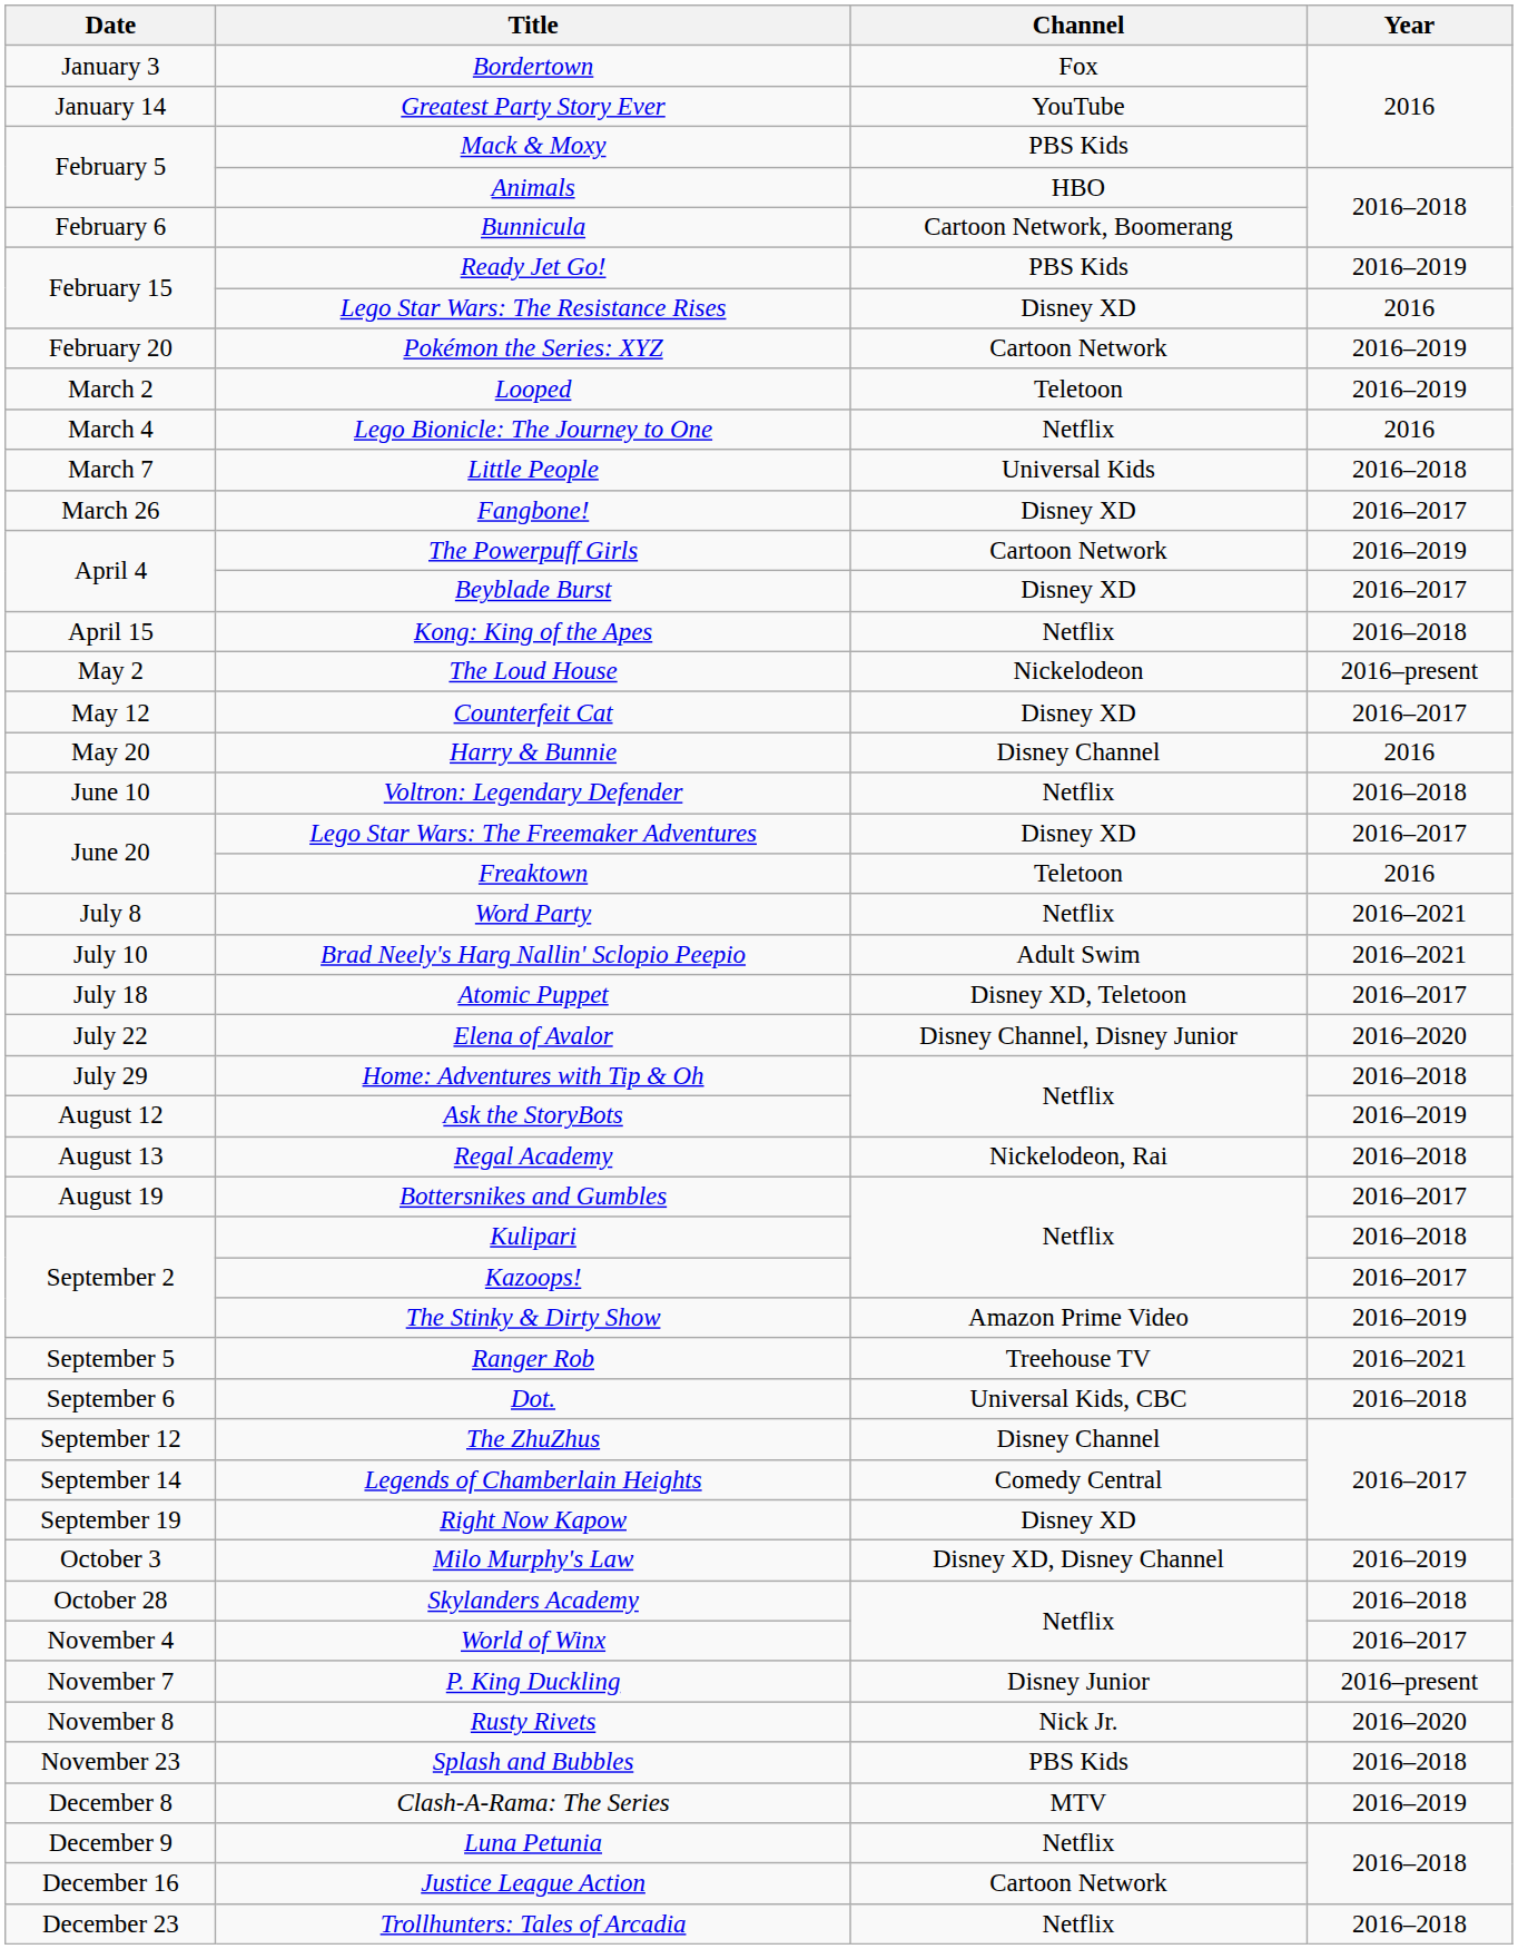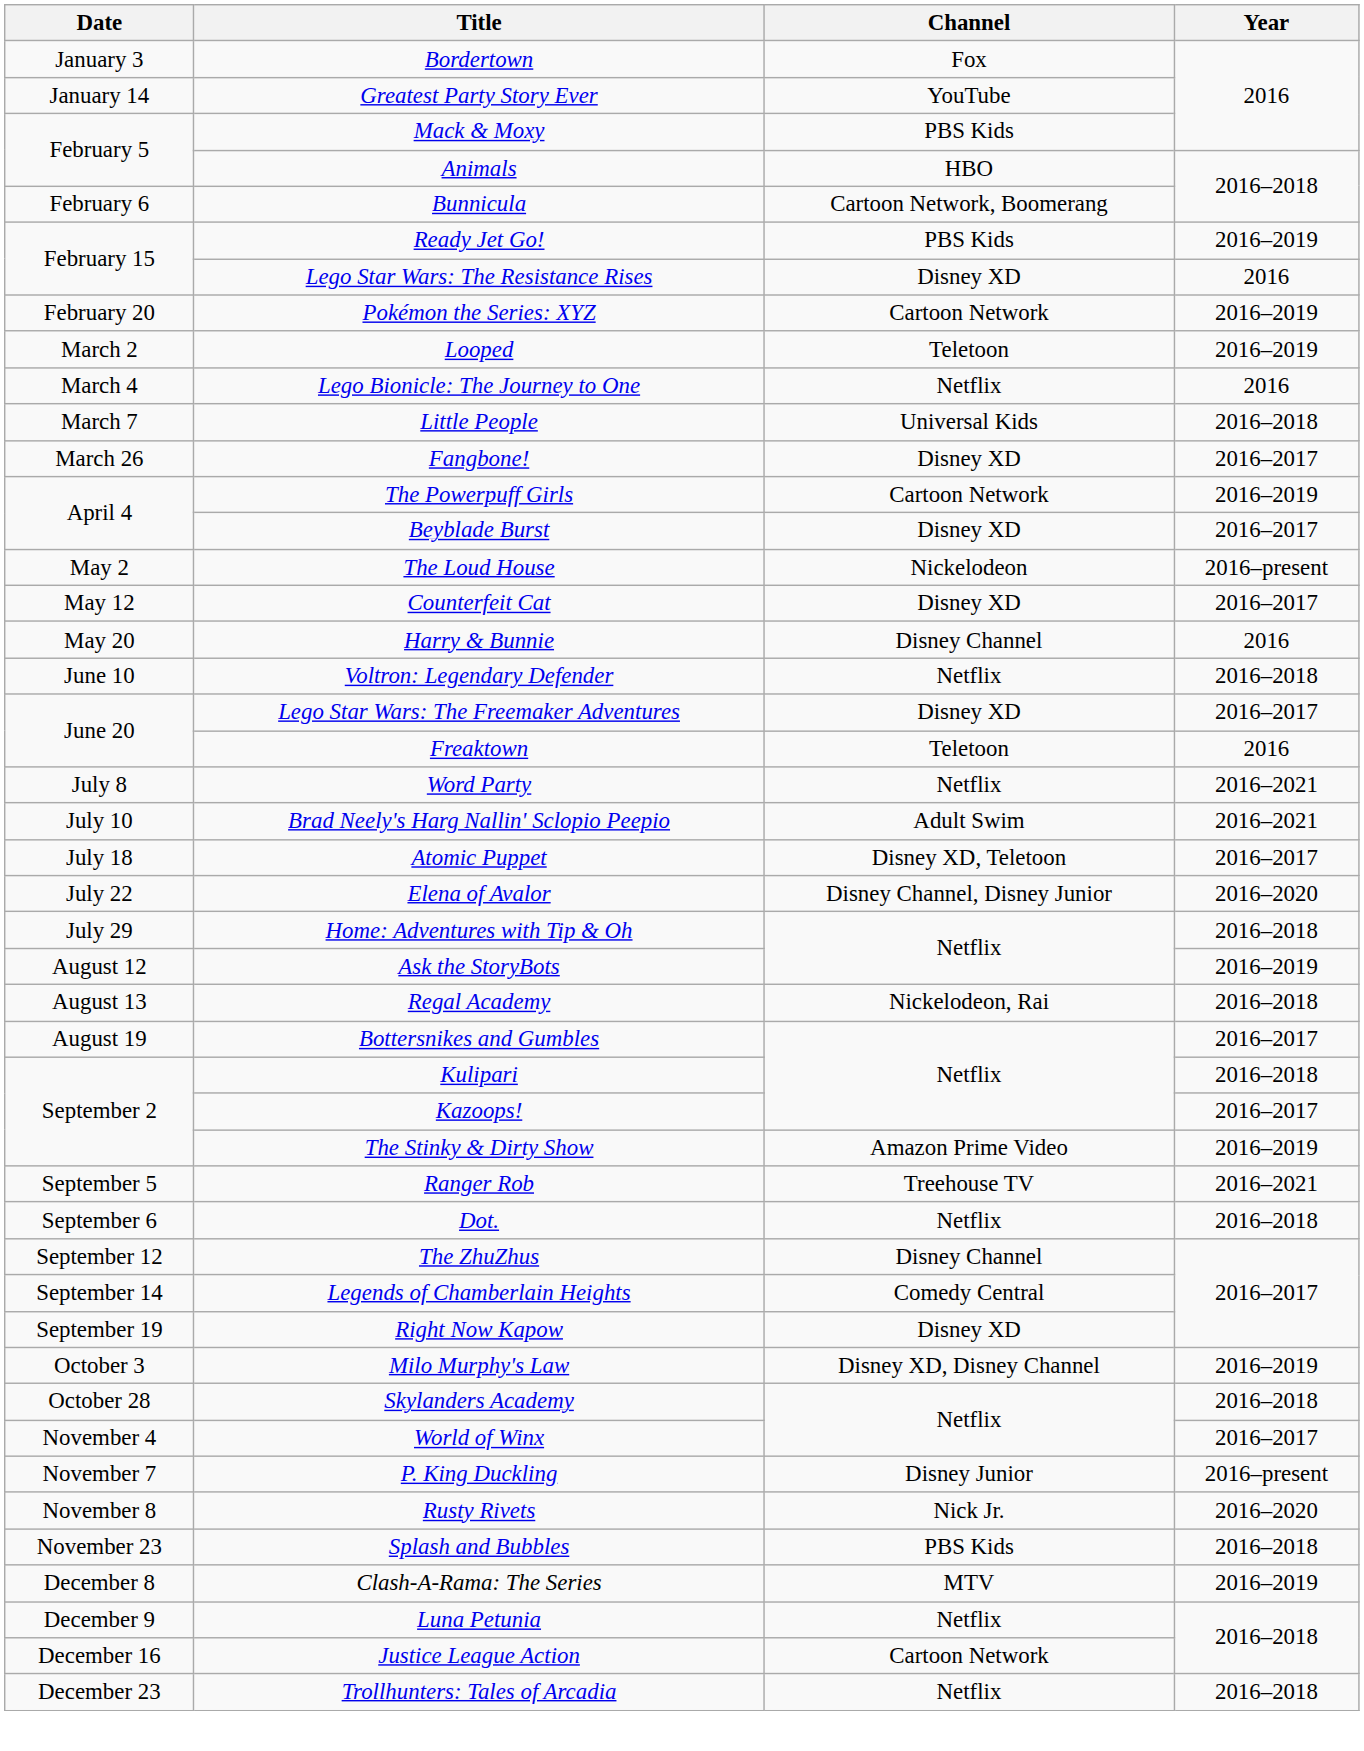 <table class="wikitable sortable" style="text-align: center" width="75%">
 <tr>
 <th scope="col">Date</th>
 <th scope="col">Title</th>
 <th scope="col">Channel</th>
 <th scope="col">Year</th>
 </tr>
 <tr>
 <td>January 3</td>
 <td><em><a href='#'>Bordertown</a></em></td>
 <td>Fox</td>
 <td rowspan=3>2016</td>
 </tr>
 <tr>
 <td>January 14</td>
 <td><em><a href='#'>Greatest Party Story Ever</a></em></td>
 <td>YouTube</td>
 </tr>
 <tr>
 <td rowspan=2>February 5</td>
 <td><em><a href='#'>Mack & Moxy</a></em></td>
 <td>PBS Kids</td>
 </tr>
 <tr>
 <td><em><a href='#'>Animals</a></em></td>
 <td>HBO</td>
 <td rowspan=2>2016–2018</td>
 </tr>
 <tr>
 <td>February 6</td>
 <td><em><a href='#'>Bunnicula</a></em></td>
 <td>Cartoon Network, Boomerang</td>
 </tr>
 <tr>
 <td rowspan=2>February 15</td>
 <td><em><a href='#'>Ready Jet Go!</a></em></td>
 <td>PBS Kids</td>
 <td>2016–2019</td>
 </tr>
 <tr>
 <td><em><a href='#'>Lego Star Wars: The Resistance Rises</a></em></td>
 <td>Disney XD</td>
 <td>2016</td>
 </tr>
 <tr>
 <td>February 20</td>
 <td><em><a href='#'>Pokémon the Series: XYZ</a></em></td>
 <td>Cartoon Network</td>
 <td>2016–2019</td>
 </tr>
 <tr>
 <td>March 2</td>
 <td><em><a href='#'>Looped</a></em></td>
 <td>Teletoon</td>
 <td>2016–2019</td>
 </tr>
 <tr>
 <td>March 4</td>
 <td><em><a href='#'>Lego Bionicle: The Journey to One</a></em></td>
 <td>Netflix</td>
 <td>2016</td>
 </tr>
 <tr>
 <td>March 7</td>
 <td><em><a href='#'>Little People</a></em></td>
 <td>Universal Kids</td>
 <td>2016–2018</td>
 </tr>
 <tr>
 <td>March 26</td>
 <td><em><a href='#'>Fangbone!</a></em></td>
 <td>Disney XD</td>
 <td>2016–2017</td>
 </tr>
 <tr>
 <td rowspan=2>April 4</td>
 <td><em><a href='#'>The Powerpuff Girls</a></em></td>
 <td>Cartoon Network</td>
 <td>2016–2019</td>
 </tr>
 <tr>
 <td><em><a href='#'>Beyblade Burst</a></em></td>
 <td>Disney XD</td>
 <td>2016–2017</td>
-</tr>
-<tr>
-<td>April 15</td>
-<td><em><a href='#'>Kong: King of the Apes</a></em></td>
-<td>Netflix</td>
-<td>2016–2018</td>
 </tr>
 <tr>
 <td>May 2</td>
 <td><em><a href='#'>The Loud House</a></em></td>
 <td>Nickelodeon</td>
 <td>2016–present</td>
 </tr>
 <tr>
 <td>May 12</td>
 <td><em><a href='#'>Counterfeit Cat</a></em></td>
 <td>Disney XD</td>
 <td>2016–2017</td>
 </tr>
 <tr>
 <td>May 20</td>
 <td><em><a href='#'>Harry & Bunnie</a></em></td>
 <td>Disney Channel</td>
 <td>2016</td>
 </tr>
 <tr>
 <td>June 10</td>
 <td><em><a href='#'>Voltron: Legendary Defender</a></em></td>
 <td>Netflix</td>
 <td>2016–2018</td>
 </tr>
 <tr>
 <td rowspan=2>June 20</td>
 <td><em><a href='#'>Lego Star Wars: The Freemaker Adventures</a></em></td>
 <td>Disney XD</td>
 <td>2016–2017</td>
 </tr>
 <tr>
 <td><em><a href='#'>Freaktown</a></em></td>
 <td>Teletoon</td>
 <td>2016</td>
 </tr>
 <tr>
 <td>July 8</td>
 <td><em><a href='#'>Word Party</a></em></td>
 <td>Netflix</td>
 <td>2016–2021</td>
 </tr>
 <tr>
 <td>July 10</td>
 <td><em><a href='#'>Brad Neely's Harg Nallin' Sclopio Peepio</a></em></td>
 <td>Adult Swim</td>
 <td>2016–2021</td>
 </tr>
 <tr>
 <td>July 18</td>
 <td><em><a href='#'>Atomic Puppet</a></em></td>
 <td>Disney XD, Teletoon</td>
 <td>2016–2017</td>
 </tr>
 <tr>
 <td>July 22</td>
 <td><em><a href='#'>Elena of Avalor</a></em></td>
 <td>Disney Channel, Disney Junior</td>
 <td>2016–2020</td>
 </tr>
 <tr>
 <td>July 29</td>
 <td><em><a href='#'>Home: Adventures with Tip & Oh</a></em></td>
 <td rowspan=2>Netflix</td>
 <td>2016–2018</td>
 </tr>
 <tr>
 <td>August 12</td>
 <td><em><a href='#'>Ask the StoryBots</a></em></td>
 <td>2016–2019</td>
 </tr>
 <tr>
 <td>August 13</td>
 <td><em><a href='#'>Regal Academy</a></em></td>
 <td>Nickelodeon, Rai</td>
 <td>2016–2018</td>
 </tr>
 <tr>
 <td>August 19</td>
 <td><em><a href='#'>Bottersnikes and Gumbles</a></em></td>
 <td rowspan="3">Netflix</td>
 <td>2016–2017</td>
 </tr>
 <tr>
 <td rowspan="3">September 2</td>
 <td><em><a href='#'>Kulipari</a></em></td>
 <td>2016–2018</td>
 </tr>
 <tr>
 <td><em><a href='#'>Kazoops!</a></em></td>
 <td>2016–2017</td>
 </tr>
 <tr>
 <td><em><a href='#'>The Stinky & Dirty Show</a></em></td>
 <td>Amazon Prime Video</td>
 <td>2016–2019</td>
 </tr>
 <tr>
 <td>September 5</td>
 <td><em><a href='#'>Ranger Rob</a></em></td>
 <td>Treehouse TV</td>
 <td>2016–2021</td>
 </tr>
 <tr>
 <td>September 6</td>
 <td><em><a href='#'>Dot.</a></em></td>
-<td>Universal Kids, CBC</td>
+<td>Netflix</td>
 <td>2016–2018</td>
 </tr>
 <tr>
 <td>September 12</td>
 <td><em><a href='#'>The ZhuZhus</a></em></td>
 <td>Disney Channel</td>
 <td rowspan="3">2016–2017</td>
 </tr>
 <tr>
 <td>September 14</td>
 <td><em><a href='#'>Legends of Chamberlain Heights</a></em></td>
 <td>Comedy Central</td>
 </tr>
 <tr>
 <td>September 19</td>
 <td><em><a href='#'>Right Now Kapow</a></em></td>
 <td>Disney XD</td>
 </tr>
 <tr>
 <td>October 3</td>
 <td><em><a href='#'>Milo Murphy's Law</a></em></td>
 <td>Disney XD, Disney Channel</td>
 <td>2016–2019</td>
 </tr>
 <tr>
 <td>October 28</td>
 <td><em><a href='#'>Skylanders Academy</a></em></td>
 <td rowspan="2">Netflix</td>
 <td>2016–2018</td>
 </tr>
 <tr>
 <td>November 4</td>
 <td><em><a href='#'>World of Winx</a></em></td>
 <td>2016–2017</td>
 </tr>
 <tr>
 <td>November 7</td>
 <td><em><a href='#'>P. King Duckling</a></em></td>
 <td>Disney Junior</td>
 <td>2016–present</td>
 </tr>
 <tr>
 <td>November 8</td>
 <td><em><a href='#'>Rusty Rivets</a></em></td>
 <td>Nick Jr.</td>
 <td>2016–2020</td>
 </tr>
 <tr>
 <td>November 23</td>
 <td><em><a href='#'>Splash and Bubbles</a></em></td>
 <td>PBS Kids</td>
 <td>2016–2018</td>
 </tr>
 <tr>
 <td>December 8</td>
 <td><em>Clash-A-Rama: The Series</em></td>
 <td>MTV</td>
 <td>2016–2019</td>
 </tr>
 <tr>
 <td>December 9</td>
 <td><em><a href='#'>Luna Petunia</a></em></td>
 <td>Netflix</td>
 <td rowspan="2">2016–2018</td>
 </tr>
 <tr>
 <td>December 16</td>
 <td><em><a href='#'>Justice League Action</a></em></td>
 <td>Cartoon Network</td>
 </tr>
 <tr>
 <td>December 23</td>
 <td><em><a href='#'>Trollhunters: Tales of Arcadia</a></em></td>
 <td>Netflix</td>
 <td>2016–2018</td>
 </tr>
 </table>
